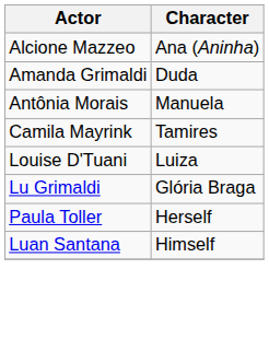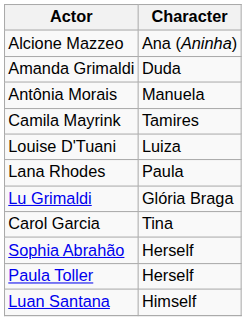 <table class="wikitable sortable">
 <tr>
 <th>Actor</th>
 <th>Character</th>
 </tr>
 <tr>
 <td>Alcione Mazzeo</td>
 <td>Ana (<em>Aninha</em>)</td>
 </tr>
 <tr>
 <td>Amanda Grimaldi</td>
 <td>Duda</td>
 </tr>
 <tr>
 <td>Antônia Morais</td>
 <td>Manuela</td>
 </tr>
 <tr>
 <td>Camila Mayrink</td>
 <td>Tamires</td>
 </tr>
 <tr>
 <td>Louise D'Tuani</td>
 <td>Luiza</td>
 </tr>
 <tr>
+<td>Lana Rhodes</td>
+<td>Paula</td>
+</tr>
+<tr>
 <td><a href='#'>Lu Grimaldi</a></td>
 <td>Glória Braga</td>
+</tr>
+<tr>
+<td>Carol Garcia</td>
+<td>Tina</td>
+</tr>
+<tr>
+<td><a href='#'>Sophia Abrahão</a></td>
+<td>Herself</td>
 </tr>
 <tr>
 <td><a href='#'>Paula Toller</a></td>
 <td>Herself</td>
 </tr>
 <tr>
 <td><a href='#'>Luan Santana</a></td>
 <td>Himself</td>
 </tr>
 <tr>
 </tr>
 </table>
